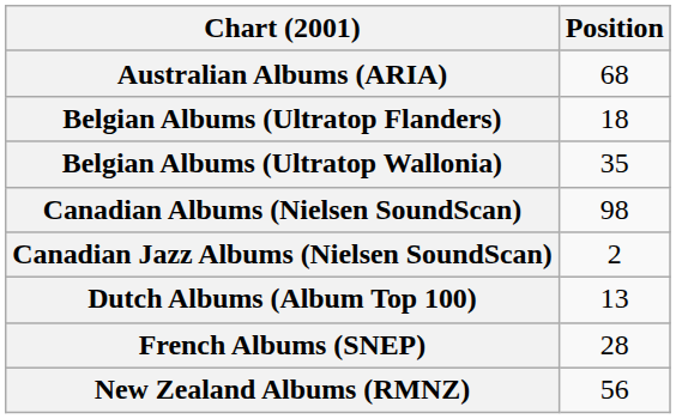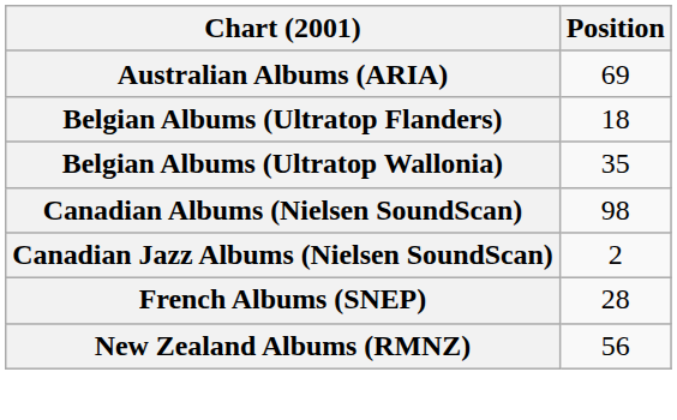 <table class="wikitable sortable plainrowheaders" style="text-align:center">
 <tr>
 <th scope="col">Chart (2001)</th>
 <th scope="col">Position</th>
 </tr>
 <tr>
 <th scope="row">Australian Albums (ARIA)</th>
-<td>68</td>
+<td>69</td>
 </tr>
 <tr>
 <th scope="row">Belgian Albums (Ultratop Flanders)</th>
 <td>18</td>
 </tr>
 <tr>
 <th scope="row">Belgian Albums (Ultratop Wallonia)</th>
 <td>35</td>
 </tr>
 <tr>
 <th scope="row">Canadian Albums (Nielsen SoundScan)</th>
 <td>98</td>
 </tr>
 <tr>
 <th scope="row">Canadian Jazz Albums (Nielsen SoundScan)</th>
 <td>2</td>
 </tr>
 <tr>
-<th scope="row">Dutch Albums (Album Top 100)</th>
-<td>13</td>
-</tr>
-<tr>
 <th scope="row">French Albums (SNEP)</th>
 <td>28</td>
 </tr>
 <tr>
 <th scope="row">New Zealand Albums (RMNZ)</th>
 <td>56</td>
 </tr>
 </table>
